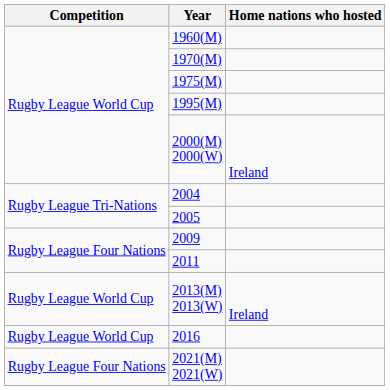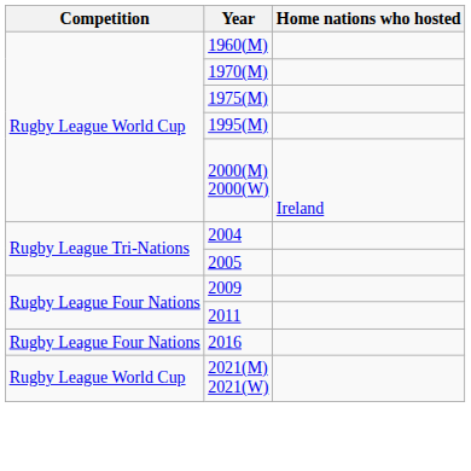 <table class="wikitable">
 <tr>
 <th>Competition</th>
 <th>Year</th>
 <th>Home nations who hosted</th>
 </tr>
 <tr>
 <td rowspan="5"><a href='#'>Rugby League World Cup</a></td>
 <td><a href='#'>1960(M)</a></td>
 <td></td>
 </tr>
 <tr>
 <td><a href='#'>1970(M)</a></td>
 <td></td>
 </tr>
 <tr>
 <td><a href='#'>1975(M)</a></td>
 <td><br></td>
 </tr>
 <tr>
 <td><a href='#'>1995(M)</a></td>
 <td><br></td>
 </tr>
 <tr>
 <td><a href='#'>2000(M)</a><br><a href='#'>2000(W)</a></td>
 <td><br><br><br> <a href='#'>Ireland</a></td>
 </tr>
 <tr>
 <td rowspan="2"><a href='#'>Rugby League Tri-Nations</a></td>
 <td><a href='#'>2004</a></td>
 <td></td>
 </tr>
 <tr>
 <td><a href='#'>2005</a></td>
 <td></td>
 </tr>
 <tr>
 <td rowspan="2"><a href='#'>Rugby League Four Nations</a></td>
 <td><a href='#'>2009</a></td>
 <td></td>
 </tr>
 <tr>
 <td><a href='#'>2011</a></td>
 <td><br></td>
 </tr>
 <tr>
-<td><a href='#'>Rugby League World Cup</a></td>
-<td><a href='#'>2013(M)</a><br><a href='#'>2013(W)</a></td>
-<td><br><br> <a href='#'>Ireland</a></td>
-</tr>
-<tr>
-<td><a href='#'>Rugby League World Cup</a></td>
+<td><a href='#'>Rugby League Four Nations</a></td>
 <td><a href='#'>2016</a></td>
 <td></td>
 </tr>
 <tr>
-<td><a href='#'>Rugby League Four Nations</a></td>
+<td><a href='#'>Rugby League World Cup</a></td>
 <td><a href='#'>2021(M)</a><br><a href='#'>2021(W)</a></td>
 <td></td>
 </tr>
 </table>
